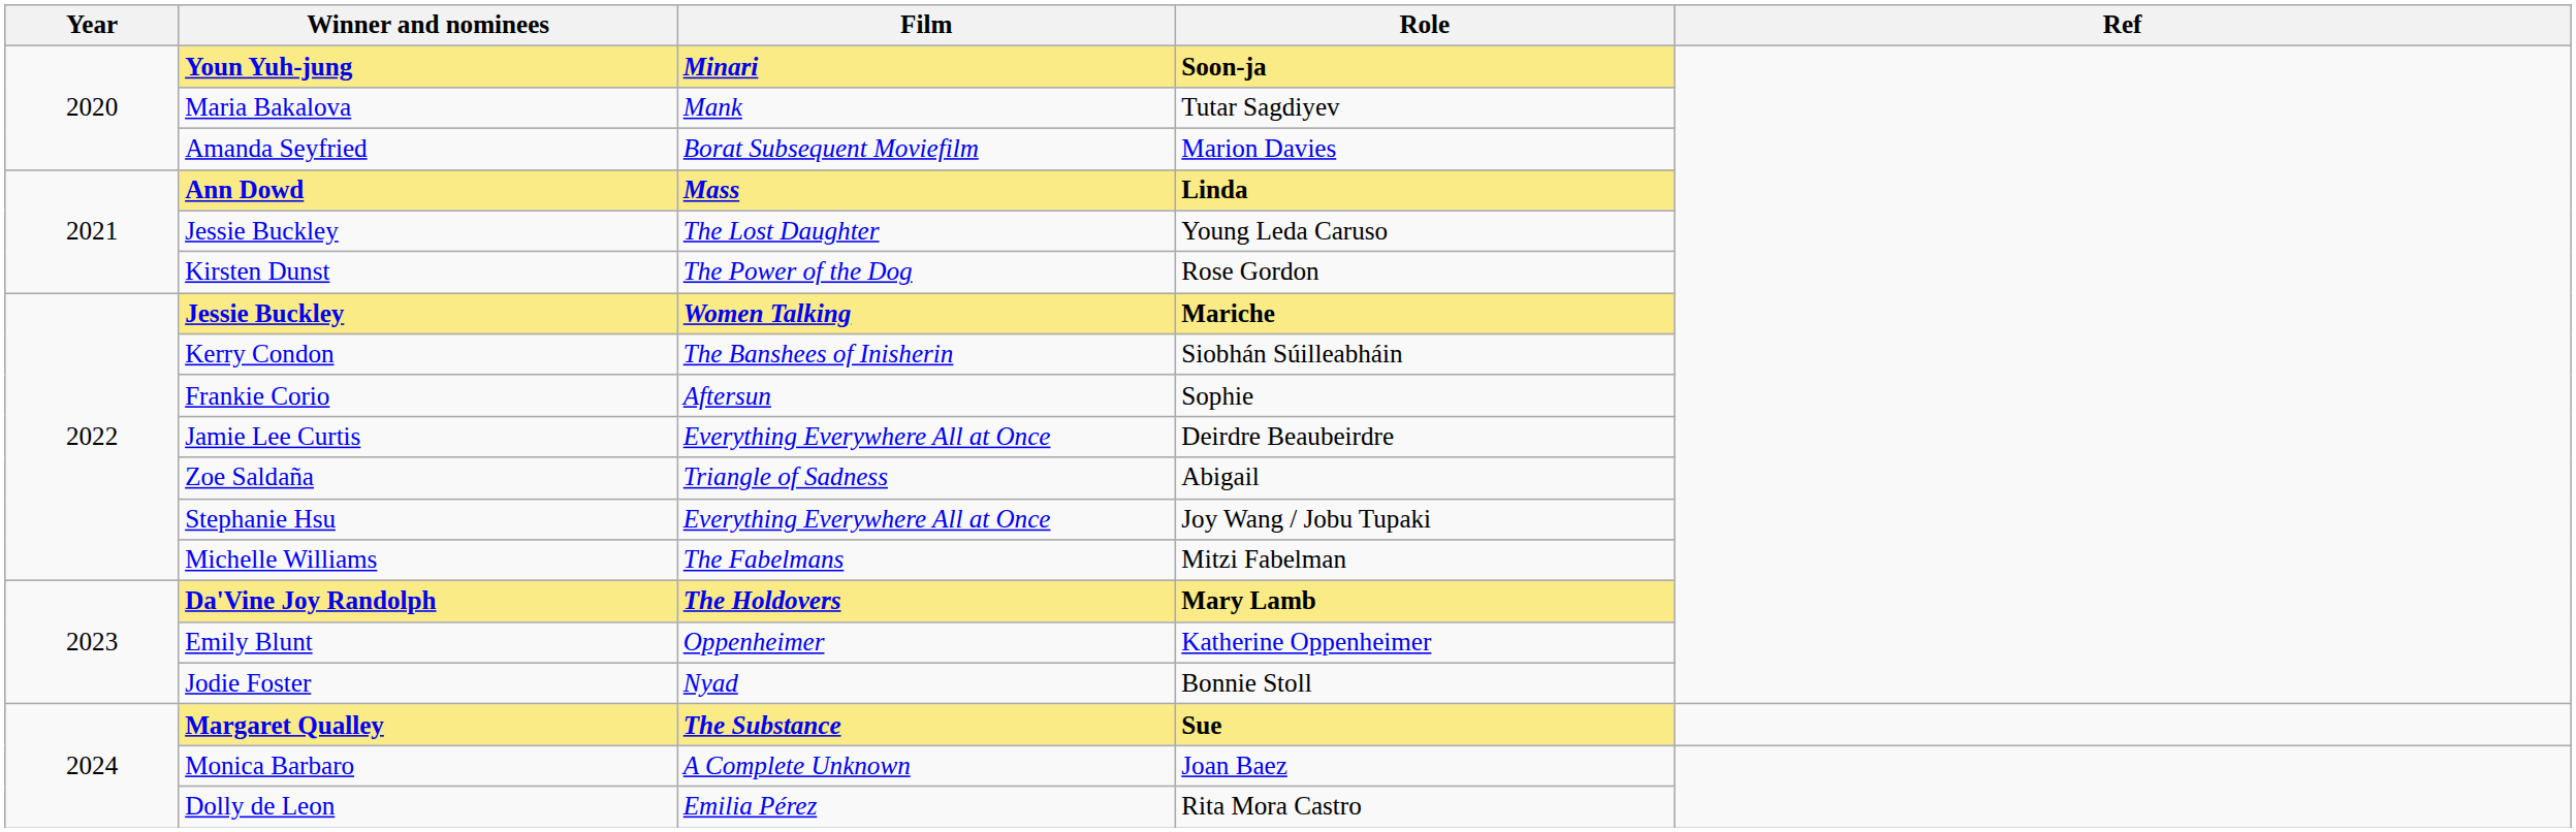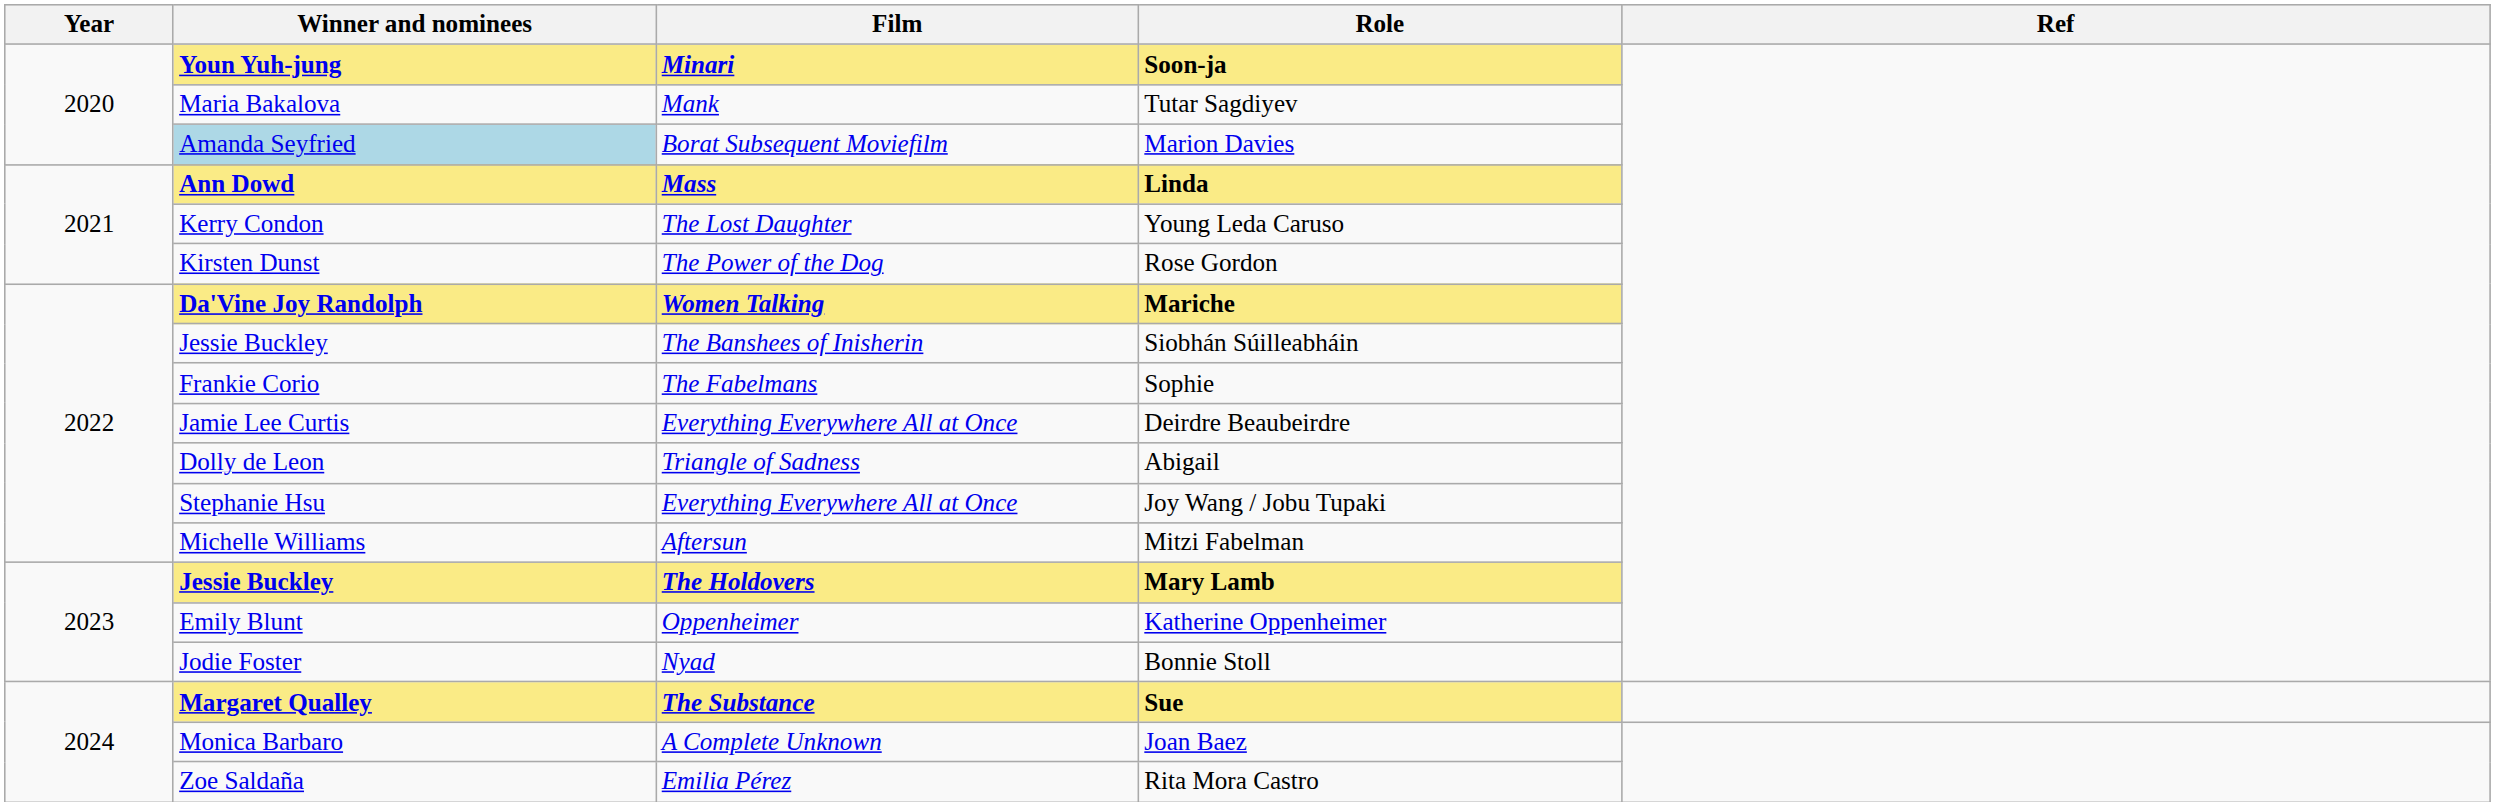 <table class="wikitable" width="100%" cellpadding="5">
 <tr>
 <th width="100"><strong>Year</strong></th>
 <th width="300"><strong>Winner and nominees</strong></th>
 <th width="300"><strong>Film</strong></th>
 <th width="300"><strong>Role</strong></th>
 <th>Ref</th>
 </tr>
 <tr>
 <td rowspan="3" style="text-align:center;">2020</td>
 <td style="background:#FAEB86;"><strong><a href='#'>Youn Yuh-jung</a></strong></td>
 <td style="background:#FAEB86;"><strong><em><a href='#'>Minari</a></em></strong></td>
 <td style="background:#FAEB86;"><strong>Soon-ja</strong></td>
 </tr>
 <tr>
 <td><a href='#'>Maria Bakalova</a></td>
 <td><em><a href='#'>Mank</a></em></td>
 <td>Tutar Sagdiyev</td>
 </tr>
 <tr>
-<td><a href='#'>Amanda Seyfried</a></td>
+<td style="background: lightblue;"><a href='#'>Amanda Seyfried</a></td>
 <td><em><a href='#'>Borat Subsequent Moviefilm</a></em></td>
 <td><a href='#'>Marion Davies</a></td>
 </tr>
 <tr>
 <td rowspan="3" style="text-align:center;">2021</td>
 <td style="background:#FAEB86;"><strong><a href='#'>Ann Dowd</a></strong></td>
 <td style="background:#FAEB86;"><strong><em><a href='#'>Mass</a></em></strong></td>
 <td style="background:#FAEB86;"><strong>Linda</strong></td>
 </tr>
 <tr>
-<td><a href='#'>Jessie Buckley</a></td>
+<td><a href='#'>Kerry Condon</a></td>
 <td><em><a href='#'>The Lost Daughter</a></em></td>
 <td>Young Leda Caruso</td>
 </tr>
 <tr>
 <td><a href='#'>Kirsten Dunst</a></td>
 <td><em><a href='#'>The Power of the Dog</a></em></td>
 <td>Rose Gordon</td>
 </tr>
 <tr>
 <td style="text-align:center;" rowspan="7">2022</td>
-<td style="background:#FAEB86;"><strong><a href='#'>Jessie Buckley</a></strong></td>
+<td style="background:#FAEB86;"><strong><a href='#'>Da'Vine Joy Randolph</a></strong></td>
 <td style="background:#FAEB86;"><strong><em><a href='#'>Women Talking</a></em></strong></td>
 <td style="background:#FAEB86;"><strong>Mariche</strong></td>
 </tr>
 <tr>
-<td><a href='#'>Kerry Condon</a></td>
+<td><a href='#'>Jessie Buckley</a></td>
 <td><em><a href='#'>The Banshees of Inisherin</a></em></td>
 <td>Siobhán Súilleabháin</td>
 </tr>
 <tr>
 <td><a href='#'>Frankie Corio</a></td>
-<td><em><a href='#'>Aftersun</a></em></td>
+<td><em><a href='#'>The Fabelmans</a></em></td>
 <td>Sophie</td>
 </tr>
 <tr>
 <td><a href='#'>Jamie Lee Curtis</a></td>
 <td><em><a href='#'>Everything Everywhere All at Once</a></em></td>
 <td>Deirdre Beaubeirdre</td>
 </tr>
 <tr>
-<td><a href='#'>Zoe Saldaña</a></td>
+<td><a href='#'>Dolly de Leon</a></td>
 <td><em><a href='#'>Triangle of Sadness</a></em></td>
 <td>Abigail</td>
 </tr>
 <tr>
 <td><a href='#'>Stephanie Hsu</a></td>
 <td><em><a href='#'>Everything Everywhere All at Once</a></em></td>
 <td>Joy Wang / Jobu Tupaki</td>
 </tr>
 <tr>
 <td><a href='#'>Michelle Williams</a></td>
-<td><em><a href='#'>The Fabelmans</a></em></td>
+<td><em><a href='#'>Aftersun</a></em></td>
 <td>Mitzi Fabelman</td>
 </tr>
 <tr>
 <td style="text-align:center;" rowspan="3">2023</td>
-<td style="background:#FAEB86;"><strong><a href='#'>Da'Vine Joy Randolph</a></strong></td>
+<td style="background:#FAEB86;"><strong><a href='#'>Jessie Buckley</a></strong></td>
 <td style="background:#FAEB86;"><strong><em><a href='#'>The Holdovers</a></em></strong></td>
 <td style="background:#FAEB86;"><strong>Mary Lamb</strong></td>
 </tr>
 <tr>
 <td><a href='#'>Emily Blunt</a></td>
 <td><em><a href='#'>Oppenheimer</a></em></td>
 <td><a href='#'>Katherine Oppenheimer</a></td>
 </tr>
 <tr>
 <td><a href='#'>Jodie Foster</a></td>
 <td><em><a href='#'>Nyad</a></em></td>
 <td>Bonnie Stoll</td>
 </tr>
 <tr>
 <td style="text-align:center;" rowspan="3">2024</td>
 <td style="background:#FAEB86;"><strong><a href='#'>Margaret Qualley</a></strong></td>
 <td style="background:#FAEB86;"><strong><em><a href='#'>The Substance</a></em></strong></td>
 <td style="background:#FAEB86;"><strong>Sue</strong></td>
 <td></td>
 </tr>
 <tr>
 <td><a href='#'>Monica Barbaro</a></td>
 <td><em><a href='#'>A Complete Unknown</a></em></td>
 <td><a href='#'>Joan Baez</a></td>
 <td rowspan=2></td>
 </tr>
 <tr>
-<td><a href='#'>Dolly de Leon</a></td>
+<td><a href='#'>Zoe Saldaña</a></td>
 <td><em><a href='#'>Emilia Pérez</a></em></td>
 <td>Rita Mora Castro</td>
 </tr>
 </table>
